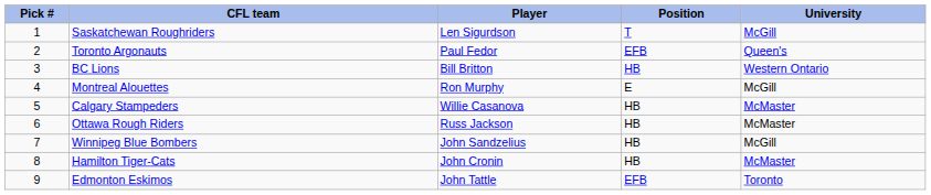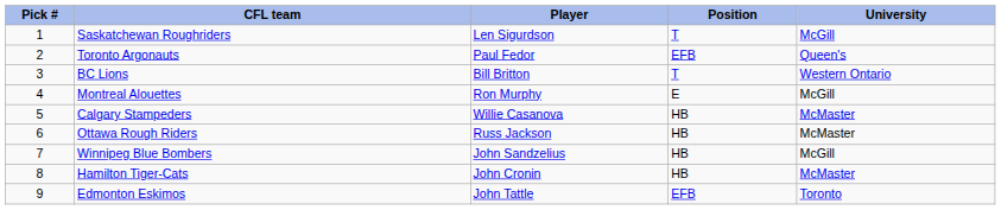 <table class="wikitable" style="width: 100%">
 <tr>
 <th style="background:#A8BDEC;" width=7%>Pick #</th>
 <th width=40% style="background:#A8BDEC;">CFL team</th>
 <th width=20% style="background:#A8BDEC;">Player</th>
 <th width=13% style="background:#A8BDEC;">Position</th>
 <th width=20% style="background:#A8BDEC;">University</th>
 </tr>
 <tr>
 <td align=center>1</td>
 <td><a href='#'>Saskatchewan Roughriders</a></td>
 <td><a href='#'>Len Sigurdson</a></td>
 <td><a href='#'>T</a></td>
 <td><a href='#'>McGill</a></td>
 </tr>
 <tr>
 <td align=center>2</td>
 <td><a href='#'>Toronto Argonauts</a></td>
 <td><a href='#'>Paul Fedor</a></td>
 <td><a href='#'>E</a><a href='#'>FB</a></td>
 <td><a href='#'>Queen's</a></td>
 </tr>
 <tr>
 <td align=center>3</td>
 <td><a href='#'>BC Lions</a></td>
 <td><a href='#'>Bill Britton</a></td>
-<td><a href='#'>HB</a></td>
+<td><a href='#'>T</a></td>
 <td><a href='#'>Western Ontario</a></td>
 </tr>
 <tr>
 <td align=center>4</td>
 <td><a href='#'>Montreal Alouettes</a></td>
 <td><a href='#'>Ron Murphy</a></td>
 <td>E</td>
 <td>McGill</td>
 </tr>
 <tr>
 <td align=center>5</td>
 <td><a href='#'>Calgary Stampeders</a></td>
 <td><a href='#'>Willie Casanova</a></td>
 <td>HB</td>
 <td><a href='#'>McMaster</a></td>
 </tr>
 <tr>
 <td align=center>6</td>
 <td><a href='#'>Ottawa Rough Riders</a></td>
 <td><a href='#'>Russ Jackson</a></td>
 <td>HB</td>
 <td>McMaster</td>
 </tr>
 <tr>
 <td align=center>7</td>
 <td><a href='#'>Winnipeg Blue Bombers</a></td>
 <td><a href='#'>John Sandzelius</a></td>
 <td>HB</td>
 <td>McGill</td>
 </tr>
 <tr>
 <td align=center>8</td>
 <td><a href='#'>Hamilton Tiger-Cats</a></td>
 <td><a href='#'>John Cronin</a></td>
 <td>HB</td>
 <td><a href='#'>McMaster</a></td>
 </tr>
 <tr>
 <td align=center>9</td>
 <td><a href='#'>Edmonton Eskimos</a></td>
 <td><a href='#'>John Tattle</a></td>
 <td><a href='#'>E</a><a href='#'>FB</a></td>
 <td><a href='#'>Toronto</a></td>
 </tr>
 </table>
